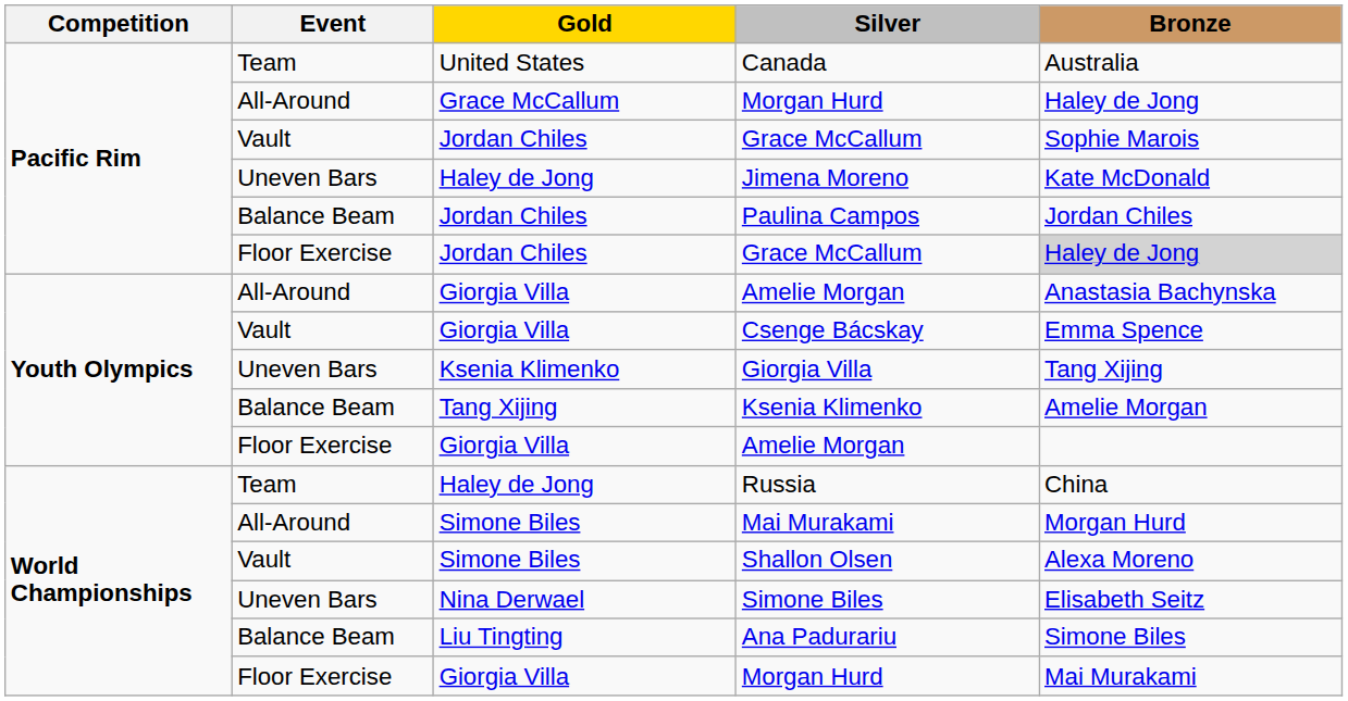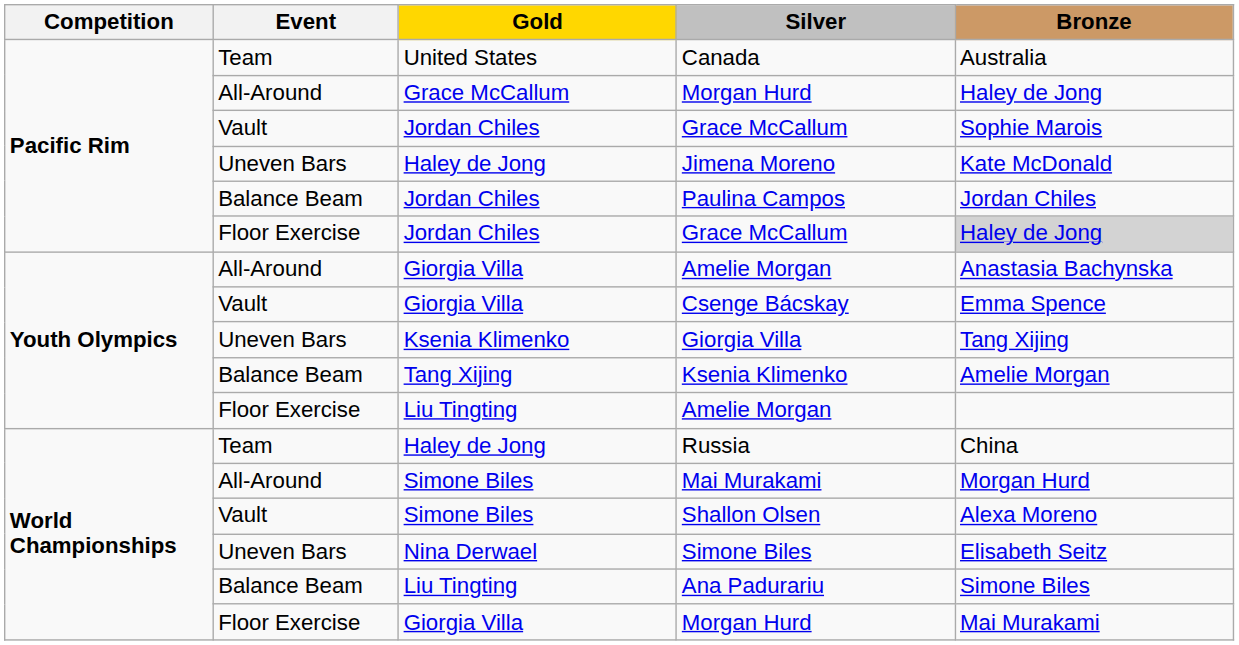 <table class="wikitable" style="width:70%;">
 <tr>
 <th style="text-align:center; width:5%;">Competition</th>
 <th style="text-align:center; width:10%;">Event</th>
 <td style="text-align:center; width:15%; background:gold;"><strong>Gold</strong></td>
 <td style="text-align:center; width:15%; background:silver;"><strong>Silver</strong></td>
 <td style="text-align:center; width:15%; background:#c96;"><strong>Bronze</strong></td>
 </tr>
 <tr>
 <td rowspan=6><strong>Pacific Rim</strong></td>
 <td>Team</td>
 <td> United States</td>
 <td> Canada</td>
 <td> Australia</td>
 </tr>
 <tr>
 <td>All-Around</td>
 <td> <a href='#'>Grace McCallum</a></td>
 <td> <a href='#'>Morgan Hurd</a></td>
 <td> <a href='#'>Haley de Jong</a></td>
 </tr>
 <tr>
 <td>Vault</td>
 <td> <a href='#'>Jordan Chiles</a></td>
 <td> <a href='#'>Grace McCallum</a></td>
 <td> <a href='#'>Sophie Marois</a></td>
 </tr>
 <tr>
 <td>Uneven Bars</td>
 <td> <a href='#'>Haley de Jong</a></td>
 <td> <a href='#'>Jimena Moreno</a></td>
 <td> <a href='#'>Kate McDonald</a></td>
 </tr>
 <tr>
 <td>Balance Beam</td>
 <td> <a href='#'>Jordan Chiles</a></td>
 <td> <a href='#'>Paulina Campos</a></td>
 <td> <a href='#'>Jordan Chiles</a></td>
 </tr>
 <tr>
 <td> Floor Exercise </td>
 <td> <a href='#'>Jordan Chiles</a></td>
 <td> <a href='#'>Grace McCallum</a></td>
 <td style="background: lightgrey;"> <a href='#'>Haley de Jong</a></td>
 </tr>
 <tr>
 <td rowspan=5><strong>Youth Olympics</strong></td>
 <td>All-Around</td>
 <td> <a href='#'>Giorgia Villa</a></td>
 <td> <a href='#'>Amelie Morgan</a></td>
 <td> <a href='#'>Anastasia Bachynska</a></td>
 </tr>
 <tr>
 <td>Vault</td>
 <td> <a href='#'>Giorgia Villa</a></td>
 <td> <a href='#'>Csenge Bácskay</a></td>
 <td> <a href='#'>Emma Spence</a></td>
 </tr>
 <tr>
 <td>Uneven Bars</td>
 <td> <a href='#'>Ksenia Klimenko</a></td>
 <td> <a href='#'>Giorgia Villa</a></td>
 <td> <a href='#'>Tang Xijing</a></td>
 </tr>
 <tr>
 <td>Balance Beam</td>
 <td> <a href='#'>Tang Xijing</a></td>
 <td> <a href='#'>Ksenia Klimenko</a></td>
 <td> <a href='#'>Amelie Morgan</a></td>
 </tr>
 <tr>
 <td>Floor Exercise</td>
-<td> <a href='#'>Giorgia Villa</a></td>
+<td> <a href='#'>Liu Tingting</a></td>
 <td> <a href='#'>Amelie Morgan</a></td>
 <td></td>
 </tr>
 <tr>
 <td rowspan=6><strong>World Championships</strong></td>
 <td>Team</td>
 <td> <a href='#'>Haley de Jong</a></td>
 <td> Russia</td>
 <td> China</td>
 </tr>
 <tr>
 <td>All-Around</td>
 <td> <a href='#'>Simone Biles</a></td>
 <td> <a href='#'>Mai Murakami</a></td>
 <td> <a href='#'>Morgan Hurd</a></td>
 </tr>
 <tr>
 <td>Vault</td>
 <td> <a href='#'>Simone Biles</a></td>
 <td> <a href='#'>Shallon Olsen</a></td>
 <td> <a href='#'>Alexa Moreno</a></td>
 </tr>
 <tr>
 <td>Uneven Bars</td>
 <td> <a href='#'>Nina Derwael</a></td>
 <td> <a href='#'>Simone Biles</a></td>
 <td> <a href='#'>Elisabeth Seitz</a></td>
 </tr>
 <tr>
 <td>Balance Beam</td>
 <td> <a href='#'>Liu Tingting</a></td>
 <td> <a href='#'>Ana Padurariu</a></td>
 <td> <a href='#'>Simone Biles</a></td>
 </tr>
 <tr>
 <td>Floor Exercise</td>
 <td> <a href='#'>Giorgia Villa</a></td>
 <td> <a href='#'>Morgan Hurd</a></td>
 <td> <a href='#'>Mai Murakami</a></td>
 </tr>
 </table>
